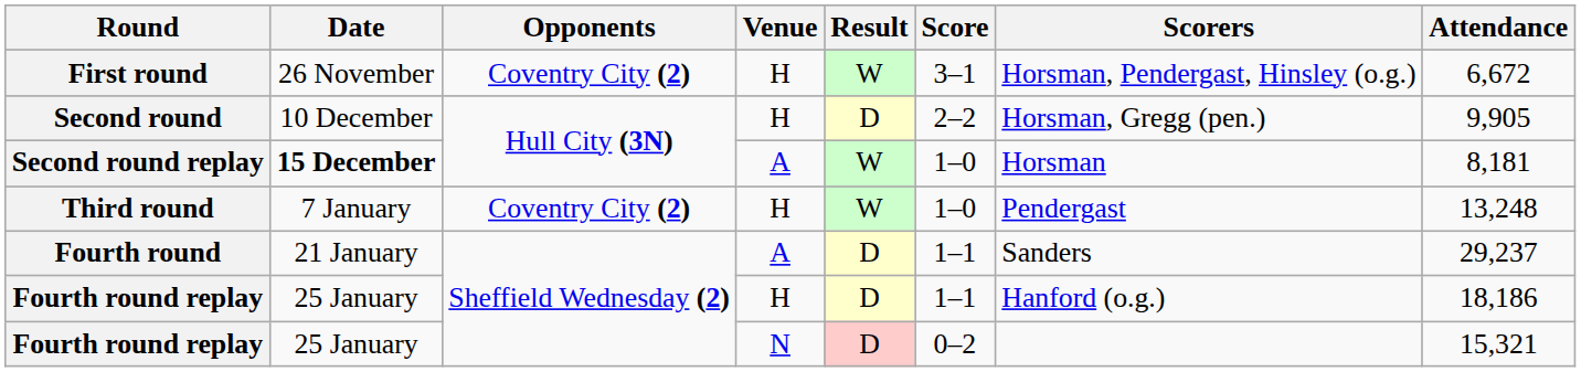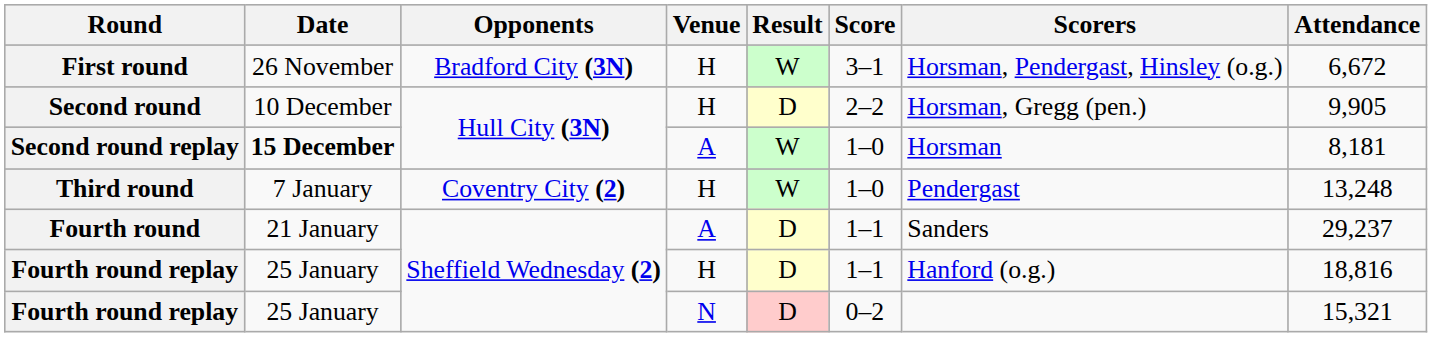 <table class="wikitable" style="text-align:center">
 <tr>
 <th>Round</th>
 <th>Date</th>
 <th>Opponents</th>
 <th>Venue</th>
 <th>Result</th>
 <th>Score</th>
 <th>Scorers</th>
 <th>Attendance</th>
 </tr>
 <tr>
 <th>First round</th>
 <td>26 November</td>
-<td><a href='#'>Coventry City</a> <strong>(<a href='#'>2</a>)</strong></td>
+<td><a href='#'>Bradford City</a> <strong>(<a href='#'>3N</a>)</strong></td>
 <td>H</td>
 <td style="background-color:#CCFFCC">W</td>
 <td>3–1</td>
 <td align="left"><a href='#'>Horsman</a>, <a href='#'>Pendergast</a>, <a href='#'>Hinsley</a> (o.g.)</td>
 <td>6,672</td>
 </tr>
 <tr>
 <th>Second round</th>
 <td>10 December</td>
 <td rowspan=2><a href='#'>Hull City</a> <strong>(<a href='#'>3N</a>)</strong></td>
 <td>H</td>
 <td style="background-color:#FFFFCC">D</td>
 <td>2–2</td>
 <td align="left"><a href='#'>Horsman</a>, Gregg (pen.)</td>
 <td>9,905</td>
 </tr>
 <tr>
 <th>Second round replay</th>
 <td><strong>15 December</strong></td>
 <td><a href='#'>A</a></td>
 <td style="background-color:#CCFFCC">W</td>
 <td>1–0</td>
 <td align="left"><a href='#'>Horsman</a></td>
 <td>8,181</td>
 </tr>
 <tr>
 <th>Third round</th>
 <td>7 January</td>
 <td><a href='#'>Coventry City</a> <strong>(<a href='#'>2</a>)</strong></td>
 <td>H</td>
 <td style="background-color:#CCFFCC">W</td>
 <td>1–0</td>
 <td align="left"><a href='#'>Pendergast</a></td>
 <td>13,248</td>
 </tr>
 <tr>
 <th>Fourth round</th>
 <td>21 January</td>
 <td rowspan=3><a href='#'>Sheffield Wednesday</a> <strong>(<a href='#'>2</a>)</strong></td>
 <td><a href='#'>A</a></td>
 <td style="background-color:#FFFFCC">D</td>
 <td>1–1</td>
 <td align="left">Sanders</td>
 <td>29,237</td>
 </tr>
 <tr>
 <th>Fourth round replay</th>
 <td>25 January</td>
 <td>H</td>
 <td style="background-color:#FFFFCC">D</td>
 <td>1–1</td>
 <td align="left"><a href='#'>Hanford</a> (o.g.)</td>
-<td>18,186</td>
+<td>18,816</td>
 </tr>
 <tr>
 <th>Fourth round replay</th>
 <td>25 January</td>
 <td><a href='#'>N</a></td>
 <td style="background-color:#FFCCCC">D</td>
 <td>0–2</td>
 <td align="left"></td>
 <td>15,321</td>
 </tr>
 </table>
